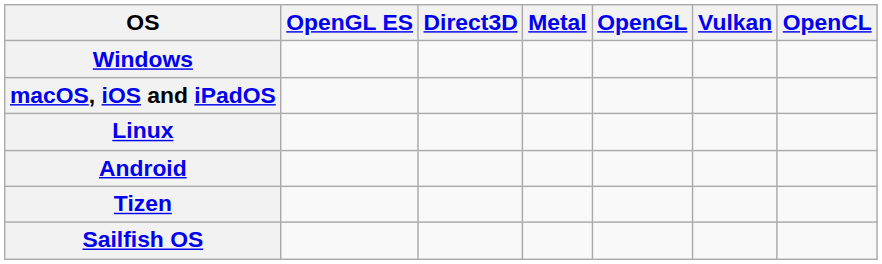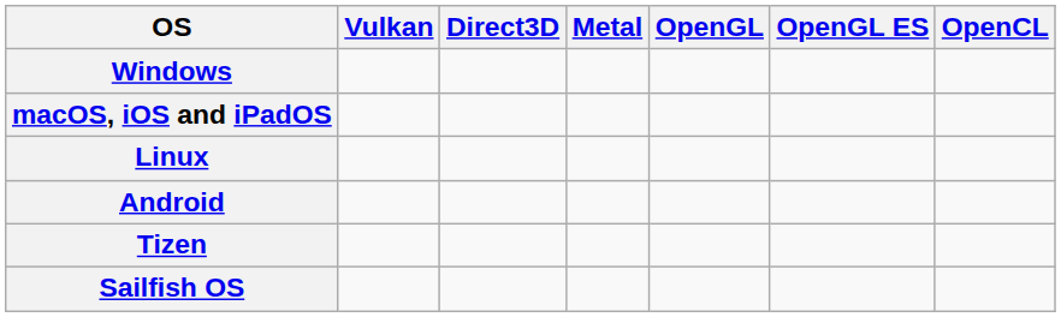 <table class="wikitable sortable">
 <tr>
 <th>OS</th>
-<th><a href='#'>OpenGL ES</a></th>
+<th><a href='#'>Vulkan</a></th>
 <th><a href='#'>Direct3D</a></th>
 <th><a href='#'>Metal</a></th>
 <th><a href='#'>OpenGL</a></th>
-<th><a href='#'>Vulkan</a></th>
+<th><a href='#'>OpenGL ES</a></th>
 <th><a href='#'>OpenCL</a></th>
 </tr>
 <tr>
 <th><a href='#'>Windows</a></th>
 <td></td>
 <td></td>
 <td></td>
 <td></td>
 <td></td>
 <td></td>
 </tr>
 <tr>
 <th><a href='#'>macOS</a>, <a href='#'>iOS</a> and <a href='#'>iPadOS</a></th>
 <td></td>
 <td></td>
 <td></td>
 <td></td>
 <td></td>
 <td></td>
 </tr>
 <tr>
 <th><a href='#'>Linux</a></th>
 <td></td>
 <td></td>
 <td></td>
 <td></td>
 <td></td>
 <td></td>
 </tr>
 <tr>
 <th><a href='#'>Android</a></th>
 <td></td>
 <td></td>
 <td></td>
 <td></td>
 <td></td>
 <td></td>
 </tr>
 <tr>
 <th><a href='#'>Tizen</a></th>
 <td></td>
 <td></td>
 <td></td>
 <td></td>
 <td></td>
 <td></td>
 </tr>
 <tr>
 <th><a href='#'>Sailfish OS</a></th>
 <td></td>
 <td></td>
 <td></td>
 <td></td>
 <td></td>
 <td></td>
 </tr>
 </table>
